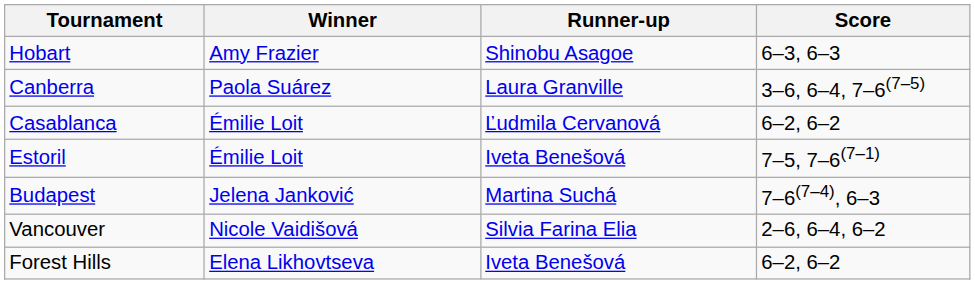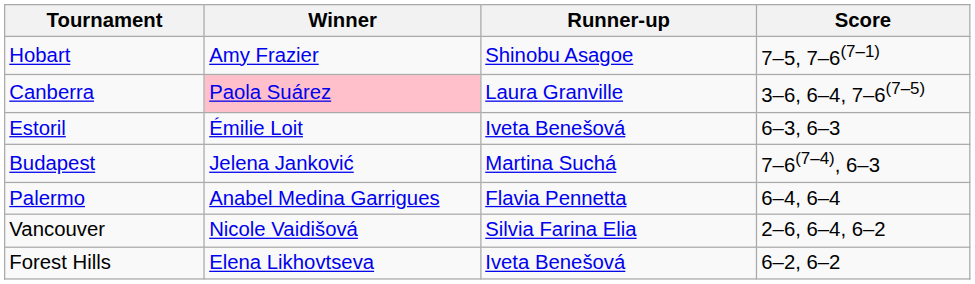 <table class="wikitable">
 <tr style="background:#efefef;">
 <th style="width:150px;">Tournament</th>
 <th style="width:210px;">Winner</th>
 <th style="width:210px;">Runner-up</th>
 <th style="width:160px;">Score</th>
 </tr>
 <tr>
 <td><a href='#'>Hobart</a></td>
 <td> <a href='#'>Amy Frazier</a></td>
 <td> <a href='#'>Shinobu Asagoe</a></td>
-<td>6–3, 6–3</td>
+<td>7–5, 7–6<sup>(7–1)</sup></td>
 </tr>
 <tr>
 <td><a href='#'>Canberra</a></td>
-<td> <a href='#'>Paola Suárez</a></td>
+<td style="background: pink;"> <a href='#'>Paola Suárez</a></td>
 <td> <a href='#'>Laura Granville</a></td>
 <td>3–6, 6–4, 7–6<sup>(7–5)</sup></td>
-</tr>
-<tr>
-<td><a href='#'>Casablanca</a></td>
-<td> <a href='#'>Émilie Loit</a></td>
-<td> <a href='#'>Ľudmila Cervanová</a></td>
-<td>6–2, 6–2</td>
 </tr>
 <tr>
 <td><a href='#'>Estoril</a></td>
 <td> <a href='#'>Émilie Loit</a></td>
 <td> <a href='#'>Iveta Benešová</a></td>
-<td>7–5, 7–6<sup>(7–1)</sup></td>
+<td>6–3, 6–3</td>
 </tr>
 <tr>
 <td><a href='#'>Budapest</a></td>
 <td> <a href='#'>Jelena Janković</a></td>
 <td> <a href='#'>Martina Suchá</a></td>
 <td>7–6<sup>(7–4)</sup>, 6–3</td>
+</tr>
+<tr>
+<td><a href='#'>Palermo</a></td>
+<td> <a href='#'>Anabel Medina Garrigues</a></td>
+<td> <a href='#'>Flavia Pennetta</a></td>
+<td>6–4, 6–4</td>
 </tr>
 <tr>
 <td>Vancouver</td>
 <td> <a href='#'>Nicole Vaidišová</a></td>
 <td> <a href='#'>Silvia Farina Elia</a></td>
 <td>2–6, 6–4, 6–2</td>
 </tr>
 <tr>
 <td>Forest Hills</td>
 <td> <a href='#'>Elena Likhovtseva</a></td>
 <td> <a href='#'>Iveta Benešová</a></td>
 <td>6–2, 6–2</td>
 </tr>
 </table>
